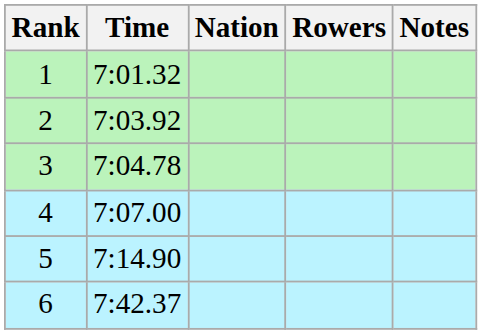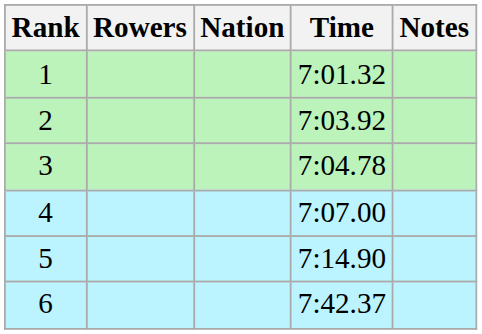 <table class="wikitable sortable" style="text-align:center">
 <tr>
 <th>Rank</th>
+<th>Rowers</th>
+<th>Nation</th>
 <th>Time</th>
-<th>Nation</th>
-<th>Rowers</th>
 <th>Notes</th>
 </tr>
 <tr bgcolor=bbf3bb>
 <td>1</td>
+<td align=left data-sort-value="Köppen, Kerstin"></td>
+<td align=left></td>
 <td>7:01.32</td>
-<td align=left></td>
-<td align=left data-sort-value="Köppen, Kerstin"></td>
 <td></td>
 </tr>
 <tr bgcolor=bbf3bb>
 <td>2</td>
+<td align=left data-sort-value="Cochela, Veronica"></td>
+<td align=left></td>
 <td>7:03.92</td>
-<td align=left></td>
-<td align=left data-sort-value="Cochela, Veronica"></td>
 <td></td>
 </tr>
 <tr bgcolor=bbf3bb>
 <td>3</td>
+<td align=left data-sort-value="Zakyrova, Sariya"></td>
+<td align=left></td>
 <td>7:04.78</td>
-<td align=left></td>
-<td align=left data-sort-value="Zakyrova, Sariya"></td>
 <td></td>
 </tr>
 <tr bgcolor=bbf3ff>
 <td>4</td>
+<td align=left data-sort-value="Luff, Jennifer"></td>
+<td align=left></td>
 <td>7:07.00</td>
-<td align=left></td>
-<td align=left data-sort-value="Luff, Jennifer"></td>
 <td></td>
 </tr>
 <tr bgcolor=bbf3ff>
 <td>5</td>
+<td align=left data-sort-value="Jong, Rita de"></td>
+<td align=left></td>
 <td>7:14.90</td>
-<td align=left></td>
-<td align=left data-sort-value="Jong, Rita de"></td>
 <td></td>
 </tr>
 <tr bgcolor=bbf3ff>
 <td>6</td>
+<td align=left data-sort-value="García, Martha"></td>
+<td align=left></td>
 <td>7:42.37</td>
-<td align=left></td>
-<td align=left data-sort-value="García, Martha"></td>
 <td></td>
 </tr>
 </table>
